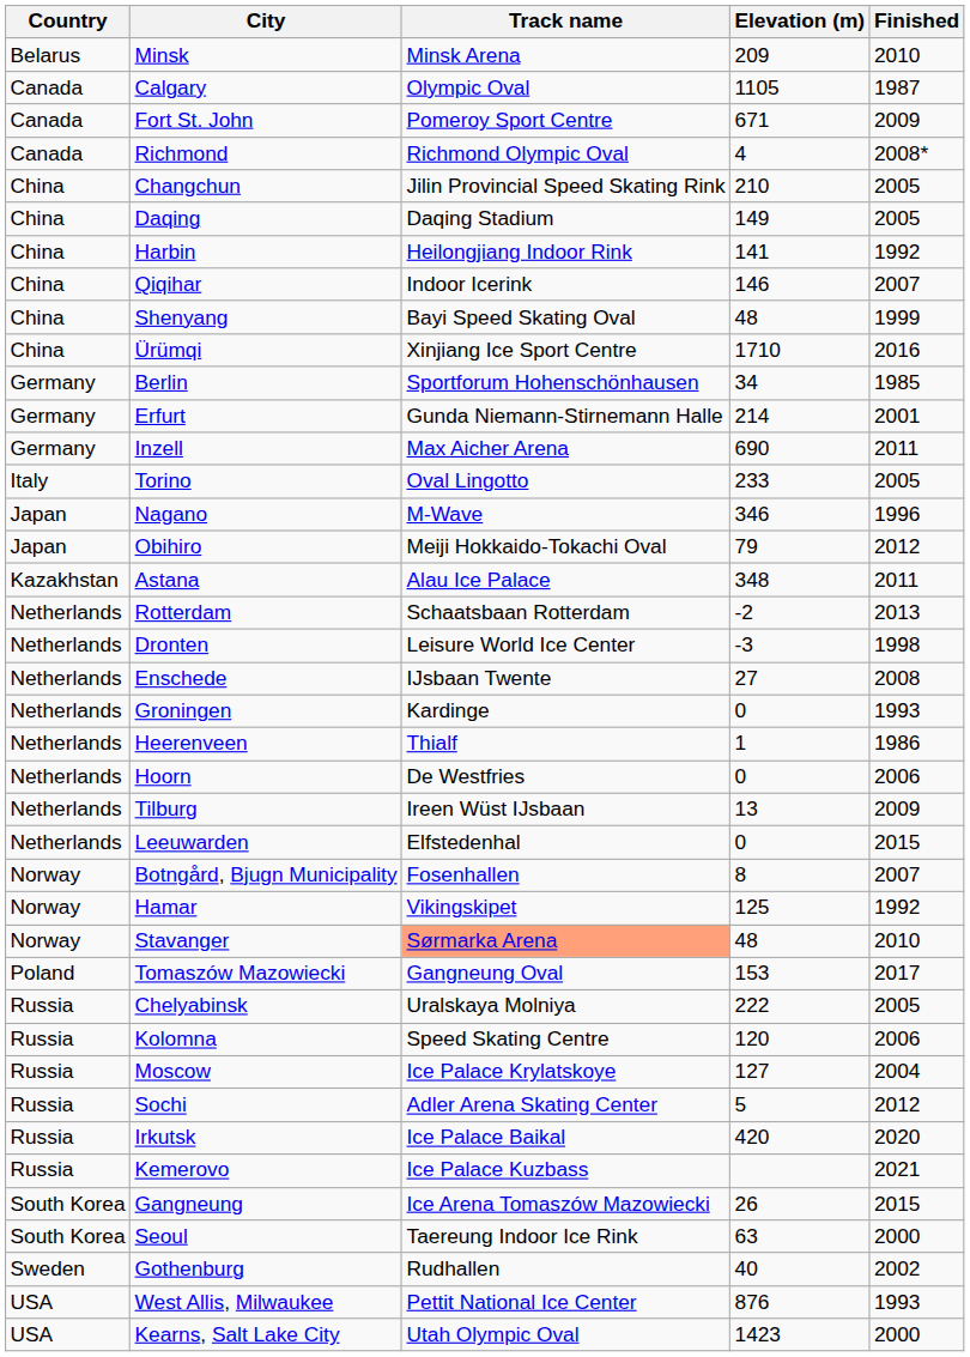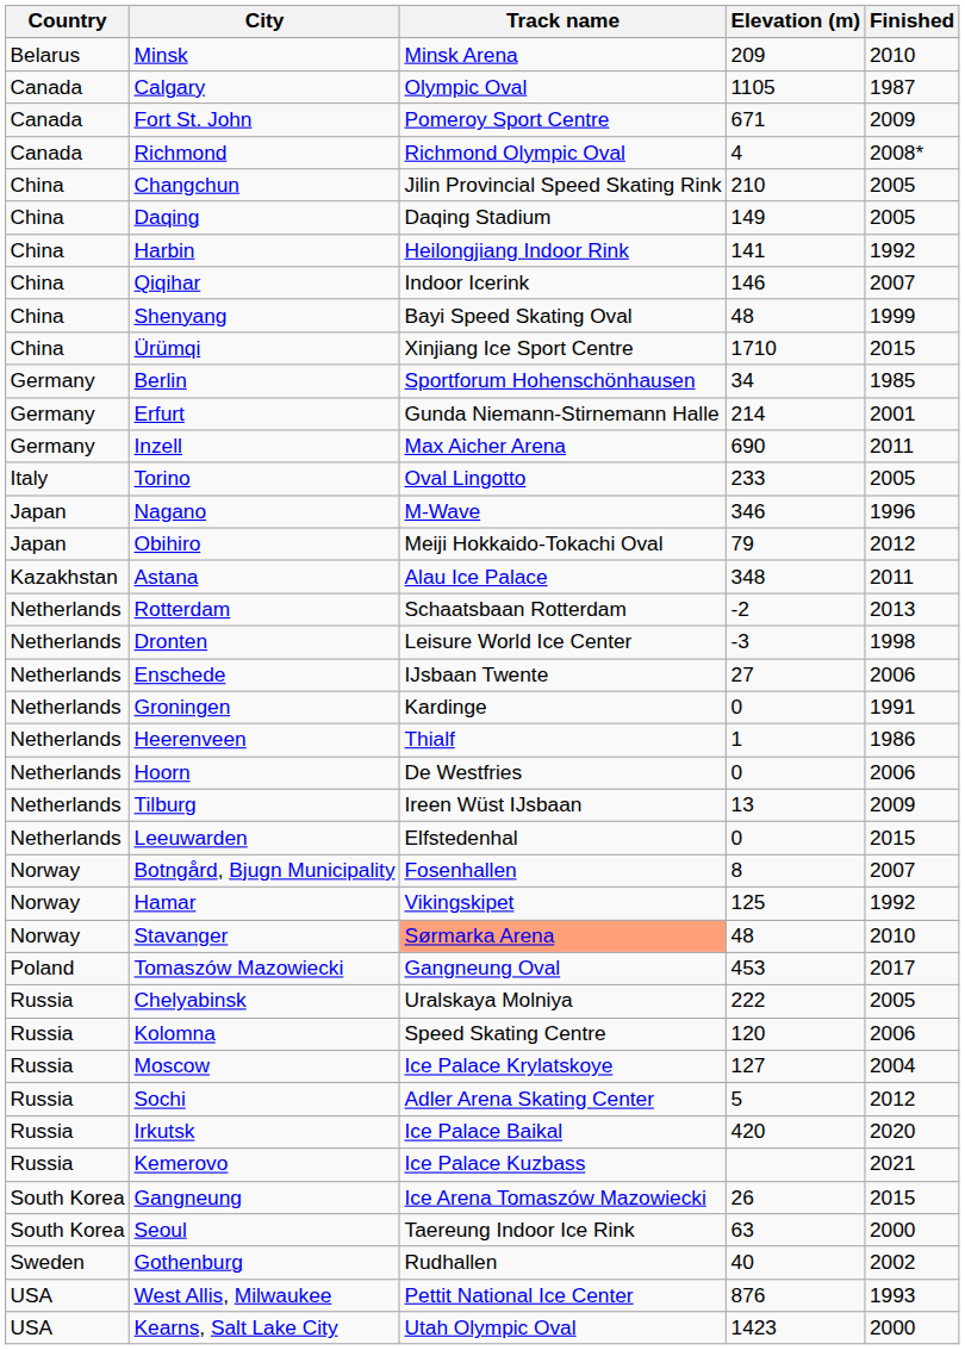 <table class="wikitable sortable">
 <tr>
 <th>Country</th>
 <th>City</th>
 <th>Track name</th>
 <th>Elevation (m)</th>
 <th>Finished</th>
 </tr>
 <tr>
 <td> Belarus</td>
 <td><a href='#'>Minsk</a></td>
 <td><a href='#'>Minsk Arena</a></td>
 <td>209</td>
 <td>2010</td>
 </tr>
 <tr>
 <td> Canada</td>
 <td><a href='#'>Calgary</a></td>
 <td><a href='#'>Olympic Oval</a></td>
 <td>1105</td>
 <td>1987</td>
 </tr>
 <tr>
 <td> Canada</td>
 <td><a href='#'>Fort St. John</a></td>
 <td><a href='#'>Pomeroy Sport Centre</a></td>
 <td>671</td>
 <td>2009</td>
 </tr>
 <tr>
 <td> Canada</td>
 <td><a href='#'>Richmond</a></td>
 <td><a href='#'>Richmond Olympic Oval</a></td>
 <td>4</td>
 <td>2008*</td>
 </tr>
 <tr>
 <td> China</td>
 <td><a href='#'>Changchun</a></td>
 <td>Jilin Provincial Speed Skating Rink</td>
 <td>210</td>
 <td>2005</td>
 </tr>
 <tr>
 <td> China</td>
 <td><a href='#'>Daqing</a></td>
 <td>Daqing Stadium</td>
 <td>149</td>
 <td>2005</td>
 </tr>
 <tr>
 <td> China</td>
 <td><a href='#'>Harbin</a></td>
 <td><a href='#'>Heilongjiang Indoor Rink</a></td>
 <td>141</td>
 <td>1992</td>
 </tr>
 <tr>
 <td> China</td>
 <td><a href='#'>Qiqihar</a></td>
 <td>Indoor Icerink</td>
 <td>146</td>
 <td>2007</td>
 </tr>
 <tr>
 <td> China</td>
 <td><a href='#'>Shenyang</a></td>
 <td>Bayi Speed Skating Oval</td>
 <td>48</td>
 <td>1999</td>
 </tr>
 <tr>
 <td> China</td>
 <td><a href='#'>Ürümqi</a></td>
 <td>Xinjiang Ice Sport Centre</td>
 <td>1710</td>
-<td>2016</td>
+<td>2015</td>
 </tr>
 <tr>
 <td> Germany</td>
 <td><a href='#'>Berlin</a></td>
 <td><a href='#'>Sportforum Hohenschönhausen</a></td>
 <td>34</td>
 <td>1985</td>
 </tr>
 <tr>
 <td> Germany</td>
 <td><a href='#'>Erfurt</a></td>
 <td>Gunda Niemann-Stirnemann Halle</td>
 <td>214</td>
 <td>2001</td>
 </tr>
 <tr>
 <td> Germany</td>
 <td><a href='#'>Inzell</a></td>
 <td><a href='#'>Max Aicher Arena</a></td>
 <td>690</td>
 <td>2011</td>
 </tr>
 <tr>
 <td> Italy</td>
 <td><a href='#'>Torino</a></td>
 <td><a href='#'>Oval Lingotto</a></td>
 <td>233</td>
 <td>2005</td>
 </tr>
 <tr>
 <td> Japan</td>
 <td><a href='#'>Nagano</a></td>
 <td><a href='#'>M-Wave</a></td>
 <td>346</td>
 <td>1996</td>
 </tr>
 <tr>
 <td> Japan</td>
 <td><a href='#'>Obihiro</a></td>
 <td>Meiji Hokkaido-Tokachi Oval</td>
 <td>79</td>
 <td>2012</td>
 </tr>
 <tr>
 <td> Kazakhstan</td>
 <td><a href='#'>Astana</a></td>
 <td><a href='#'>Alau Ice Palace</a></td>
 <td>348</td>
 <td>2011</td>
 </tr>
 <tr>
 <td> Netherlands</td>
 <td><a href='#'>Rotterdam</a></td>
 <td>Schaatsbaan Rotterdam</td>
 <td>-2</td>
 <td>2013</td>
 </tr>
 <tr>
 <td> Netherlands</td>
 <td><a href='#'>Dronten</a></td>
 <td>Leisure World Ice Center</td>
 <td>-3</td>
 <td>1998</td>
 </tr>
 <tr>
 <td> Netherlands</td>
 <td><a href='#'>Enschede</a></td>
 <td>IJsbaan Twente</td>
 <td>27</td>
-<td>2008</td>
+<td>2006</td>
 </tr>
 <tr>
 <td> Netherlands</td>
 <td><a href='#'>Groningen</a></td>
 <td>Kardinge</td>
 <td>0</td>
-<td>1993</td>
+<td>1991</td>
 </tr>
 <tr>
 <td> Netherlands</td>
 <td><a href='#'>Heerenveen</a></td>
 <td><a href='#'>Thialf</a></td>
 <td>1</td>
 <td>1986</td>
 </tr>
 <tr>
 <td> Netherlands</td>
 <td><a href='#'>Hoorn</a></td>
 <td>De Westfries</td>
 <td>0</td>
 <td>2006</td>
 </tr>
 <tr>
 <td> Netherlands</td>
 <td><a href='#'>Tilburg</a></td>
 <td>Ireen Wüst IJsbaan</td>
 <td>13</td>
 <td>2009</td>
 </tr>
 <tr>
 <td> Netherlands</td>
 <td><a href='#'>Leeuwarden</a></td>
 <td>Elfstedenhal</td>
 <td>0</td>
 <td>2015</td>
 </tr>
 <tr>
 <td> Norway</td>
 <td><a href='#'>Botngård</a>, <a href='#'>Bjugn Municipality</a></td>
 <td><a href='#'>Fosenhallen</a></td>
 <td>8</td>
 <td>2007</td>
 </tr>
 <tr>
 <td> Norway</td>
 <td><a href='#'>Hamar</a></td>
 <td><a href='#'>Vikingskipet</a></td>
 <td>125</td>
 <td>1992</td>
 </tr>
 <tr>
 <td> Norway</td>
 <td><a href='#'>Stavanger</a></td>
 <td style="background: lightsalmon;"><a href='#'>Sørmarka Arena</a></td>
 <td>48</td>
 <td>2010</td>
 </tr>
 <tr>
 <td> Poland</td>
 <td><a href='#'>Tomaszów Mazowiecki</a></td>
 <td><a href='#'>Gangneung Oval</a></td>
-<td>153</td>
+<td>453</td>
 <td>2017</td>
 </tr>
 <tr>
 <td> Russia</td>
 <td><a href='#'>Chelyabinsk</a></td>
 <td>Uralskaya Molniya</td>
 <td>222</td>
 <td>2005</td>
 </tr>
 <tr>
 <td> Russia</td>
 <td><a href='#'>Kolomna</a></td>
 <td>Speed Skating Centre</td>
 <td>120</td>
 <td>2006</td>
 </tr>
 <tr>
 <td> Russia</td>
 <td><a href='#'>Moscow</a></td>
 <td><a href='#'>Ice Palace Krylatskoye</a></td>
 <td>127</td>
 <td>2004</td>
 </tr>
 <tr>
 <td> Russia</td>
 <td><a href='#'>Sochi</a></td>
 <td><a href='#'>Adler Arena Skating Center</a></td>
 <td>5</td>
 <td>2012</td>
 </tr>
 <tr>
 <td> Russia</td>
 <td><a href='#'>Irkutsk</a></td>
 <td><a href='#'>Ice Palace Baikal</a></td>
 <td>420</td>
 <td>2020</td>
 </tr>
 <tr>
 <td> Russia</td>
 <td><a href='#'>Kemerovo</a></td>
 <td><a href='#'>Ice Palace Kuzbass</a></td>
 <td></td>
 <td>2021</td>
 </tr>
 <tr>
 <td> South Korea</td>
 <td><a href='#'>Gangneung</a></td>
 <td><a href='#'>Ice Arena Tomaszów Mazowiecki</a></td>
 <td>26</td>
 <td>2015</td>
 </tr>
 <tr>
 <td> South Korea</td>
 <td><a href='#'>Seoul</a></td>
 <td>Taereung Indoor Ice Rink</td>
 <td>63</td>
 <td>2000</td>
 </tr>
 <tr>
 <td> Sweden</td>
 <td><a href='#'>Gothenburg</a></td>
 <td>Rudhallen</td>
 <td>40</td>
 <td>2002</td>
 </tr>
 <tr>
 <td> USA</td>
 <td><a href='#'>West Allis</a>, <a href='#'>Milwaukee</a></td>
 <td><a href='#'>Pettit National Ice Center</a></td>
 <td>876</td>
 <td>1993</td>
 </tr>
 <tr>
 <td> USA</td>
 <td><a href='#'>Kearns</a>, <a href='#'>Salt Lake City</a></td>
 <td><a href='#'>Utah Olympic Oval</a></td>
 <td>1423</td>
 <td>2000</td>
 </tr>
 </table>
